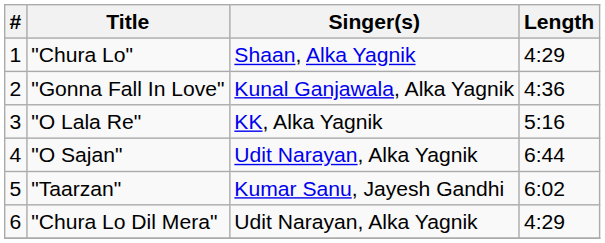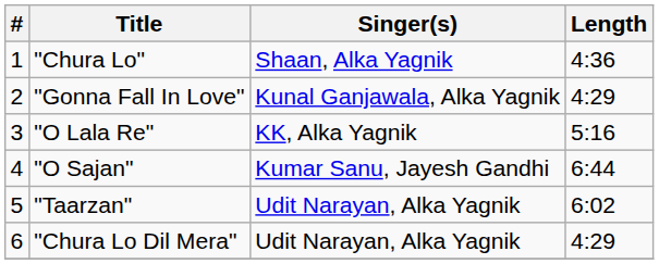 <table class="wikitable" style="font-size:95%;">
 <tr>
 <th>#</th>
 <th>Title</th>
 <th>Singer(s)</th>
 <th>Length</th>
 </tr>
 <tr>
 <td>1</td>
 <td>"Chura Lo"</td>
 <td><a href='#'>Shaan</a>, <a href='#'>Alka Yagnik</a></td>
-<td>4:29</td>
+<td>4:36</td>
 </tr>
 <tr>
 <td>2</td>
 <td>"Gonna Fall In Love"</td>
 <td><a href='#'>Kunal Ganjawala</a>, Alka Yagnik</td>
-<td>4:36</td>
+<td>4:29</td>
 </tr>
 <tr>
 <td>3</td>
 <td>"O Lala Re"</td>
 <td><a href='#'>KK</a>, Alka Yagnik</td>
 <td>5:16</td>
 </tr>
 <tr>
 <td>4</td>
 <td>"O Sajan"</td>
-<td><a href='#'>Udit Narayan</a>, Alka Yagnik</td>
+<td><a href='#'>Kumar Sanu</a>, Jayesh Gandhi</td>
 <td>6:44</td>
 </tr>
 <tr>
 <td>5</td>
 <td>"Taarzan"</td>
-<td><a href='#'>Kumar Sanu</a>, Jayesh Gandhi</td>
+<td><a href='#'>Udit Narayan</a>, Alka Yagnik</td>
 <td>6:02</td>
 </tr>
 <tr>
 <td>6</td>
 <td>"Chura Lo Dil Mera"</td>
 <td>Udit Narayan, Alka Yagnik</td>
 <td>4:29</td>
 </tr>
 <tr>
 </tr>
 </table>
